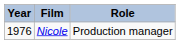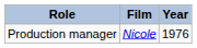 <table class="wikitable" style="font-size:95%;">
 <tr>
+<th style="background:#B0C4DE;">Role</th>
+<th style="background:#B0C4DE;">Film</th>
 <th style="background:#B0C4DE;">Year</th>
-<th style="background:#B0C4DE;">Film</th>
-<th style="background:#B0C4DE;">Role</th>
 </tr>
 <tr>
+<td>Production manager</td>
+<td><em><a href='#'>Nicole</a></em></td>
 <td>1976</td>
-<td><em><a href='#'>Nicole</a></em></td>
-<td>Production manager</td>
 </tr>
 </table>
